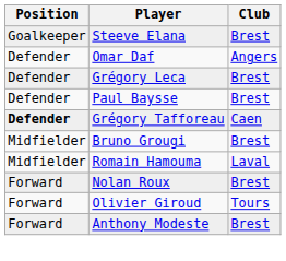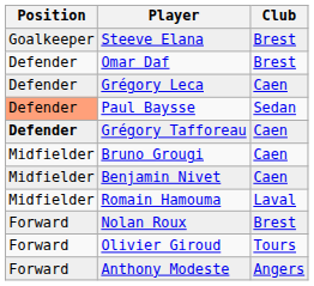 <table class="wikitable" style="font-size:95%">
 <tr>
 <th>Position</th>
 <th>Player</th>
 <th>Club</th>
 </tr>
 <tr style="background:#efefef">
 <td>Goalkeeper</td>
 <td> <a href='#'>Steeve Elana</a></td>
 <td><a href='#'>Brest</a></td>
 </tr>
 <tr>
 <td>Defender</td>
 <td> <a href='#'>Omar Daf</a></td>
-<td><a href='#'>Angers</a></td>
+<td><a href='#'>Brest</a></td>
 </tr>
 <tr style="background:#efefef">
 <td>Defender</td>
 <td> <a href='#'>Grégory Leca</a></td>
-<td><a href='#'>Brest</a></td>
+<td><a href='#'>Caen</a></td>
 </tr>
 <tr>
-<td>Defender</td>
+<td style="background: lightsalmon;">Defender</td>
 <td> <a href='#'>Paul Baysse</a></td>
-<td><a href='#'>Brest</a></td>
+<td><a href='#'>Sedan</a></td>
 </tr>
 <tr style="background:#efefef">
 <td><strong>Defender</strong></td>
 <td> <a href='#'>Grégory Tafforeau</a></td>
 <td><a href='#'>Caen</a></td>
 </tr>
 <tr>
 <td>Midfielder</td>
 <td> <a href='#'>Bruno Grougi</a></td>
-<td><a href='#'>Brest</a></td>
+<td><a href='#'>Caen</a></td>
+</tr>
+<tr style="background:#efefef">
+<td>Midfielder</td>
+<td> <a href='#'>Benjamin Nivet</a></td>
+<td><a href='#'>Caen</a></td>
 </tr>
 <tr>
 <td>Midfielder</td>
 <td> <a href='#'>Romain Hamouma</a></td>
 <td><a href='#'>Laval</a></td>
 </tr>
 <tr style="background:#efefef">
 <td>Forward</td>
 <td> <a href='#'>Nolan Roux</a></td>
 <td><a href='#'>Brest</a></td>
 </tr>
 <tr>
 <td>Forward</td>
 <td> <a href='#'>Olivier Giroud</a></td>
 <td><a href='#'>Tours</a></td>
 </tr>
 <tr style="background:#efefef">
 <td>Forward</td>
 <td> <a href='#'>Anthony Modeste</a></td>
-<td><a href='#'>Brest</a></td>
+<td><a href='#'>Angers</a></td>
 </tr>
 </table>
